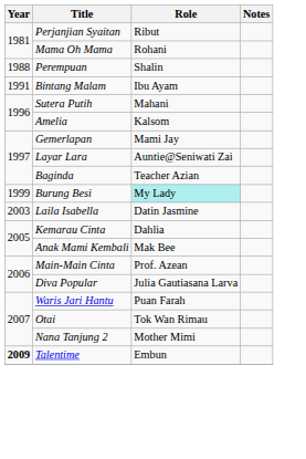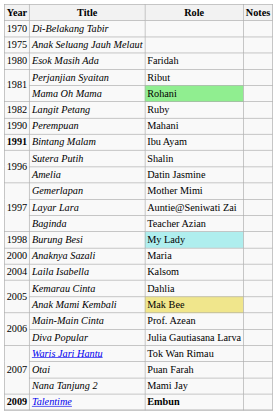 <table class="wikitable">
 <tr>
 <th>Year</th>
 <th>Title</th>
 <th>Role</th>
 <th>Notes</th>
+</tr>
+<tr>
+<td>1970</td>
+<td><em>Di-Belakang Tabir</em></td>
+<td></td>
+<td></td>
+</tr>
+<tr>
+<td>1975</td>
+<td><em>Anak Seluang Jauh Melaut</em></td>
+<td></td>
+<td></td>
+</tr>
+<tr>
+<td>1980</td>
+<td><em>Esok Masih Ada</em></td>
+<td>Faridah</td>
+<td></td>
 </tr>
 <tr>
 <td rowspan="2">1981</td>
 <td><em>Perjanjian Syaitan</em></td>
 <td>Ribut</td>
 <td></td>
 </tr>
 <tr>
 <td><em>Mama Oh Mama</em></td>
-<td>Rohani</td>
+<td style="background: lightgreen;">Rohani</td>
 <td></td>
 </tr>
 <tr>
-<td>1988</td>
-<td><em>Perempuan</em></td>
-<td>Shalin</td>
+<td>1982</td>
+<td><em>Langit Petang</em></td>
+<td>Ruby</td>
 <td></td>
 </tr>
 <tr>
-<td>1991</td>
+<td>1990</td>
+<td><em>Perempuan</em></td>
+<td>Mahani</td>
+<td></td>
+</tr>
+<tr>
+<td><strong>1991</strong></td>
 <td><em>Bintang Malam</em></td>
 <td>Ibu Ayam</td>
 <td></td>
 </tr>
 <tr>
 <td rowspan="2">1996</td>
 <td><em>Sutera Putih</em></td>
-<td>Mahani</td>
+<td>Shalin</td>
 <td></td>
 </tr>
 <tr>
 <td><em>Amelia</em></td>
-<td>Kalsom</td>
+<td>Datin Jasmine</td>
 <td></td>
 </tr>
 <tr>
 <td rowspan="3">1997</td>
 <td><em>Gemerlapan</em></td>
-<td>Mami Jay</td>
+<td>Mother Mimi</td>
 <td></td>
 </tr>
 <tr>
 <td><em>Layar Lara</em></td>
 <td>Auntie@Seniwati Zai</td>
 <td></td>
 </tr>
 <tr>
 <td><em>Baginda</em></td>
 <td>Teacher Azian</td>
 <td></td>
 </tr>
 <tr>
-<td>1999</td>
+<td>1998</td>
 <td><em>Burung Besi</em></td>
 <td style="background: paleturquoise;">My Lady</td>
 <td></td>
 </tr>
 <tr>
-<td>2003</td>
+<td>2000</td>
+<td><em>Anaknya Sazali</em></td>
+<td>Maria</td>
+<td></td>
+</tr>
+<tr>
+<td>2004</td>
 <td><em>Laila Isabella</em></td>
-<td>Datin Jasmine</td>
+<td>Kalsom</td>
 <td></td>
 </tr>
 <tr>
 <td rowspan="2">2005</td>
 <td><em>Kemarau Cinta</em></td>
 <td>Dahlia</td>
 <td></td>
 </tr>
 <tr>
 <td><em>Anak Mami Kembali</em></td>
-<td>Mak Bee</td>
+<td style="background: khaki;">Mak Bee</td>
 <td></td>
 </tr>
 <tr>
 <td rowspan="2">2006</td>
 <td><em>Main-Main Cinta</em></td>
 <td>Prof. Azean</td>
 <td></td>
 </tr>
 <tr>
 <td><em>Diva Popular</em></td>
 <td>Julia Gautiasana Larva</td>
 <td></td>
 </tr>
 <tr>
 <td rowspan="3">2007</td>
 <td><em><a href='#'>Waris Jari Hantu</a></em></td>
+<td>Tok Wan Rimau</td>
+<td></td>
+</tr>
+<tr>
+<td><em>Otai</em></td>
 <td>Puan Farah</td>
 <td></td>
 </tr>
 <tr>
-<td><em>Otai</em></td>
-<td>Tok Wan Rimau</td>
-<td></td>
-</tr>
-<tr>
 <td><em>Nana Tanjung 2</em></td>
-<td>Mother Mimi</td>
+<td>Mami Jay</td>
 <td></td>
 </tr>
 <tr>
 <td><strong>2009</strong></td>
 <td><em><a href='#'>Talentime</a></em></td>
-<td>Embun</td>
+<td><strong>Embun</strong></td>
 <td></td>
 </tr>
 <tr>
 </tr>
 </table>
